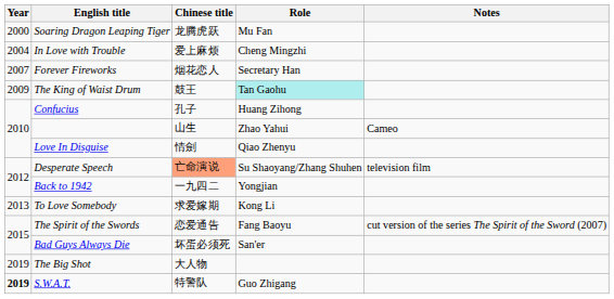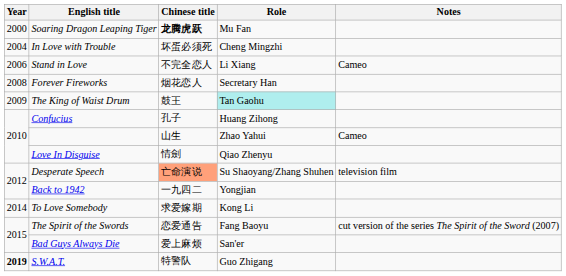 <table class="wikitable sortable">
 <tr>
 <th>Year</th>
 <th>English title</th>
 <th>Chinese title</th>
 <th>Role</th>
 <th class="unsortable">Notes</th>
 </tr>
 <tr>
 <td>2000</td>
 <td><em>Soaring Dragon Leaping Tiger</em></td>
-<td>龙腾虎跃</td>
+<td><strong>龙腾虎跃</strong></td>
 <td>Mu Fan</td>
 <td></td>
 </tr>
 <tr>
 <td>2004</td>
 <td><em>In Love with Trouble</em></td>
-<td>爱上麻烦</td>
+<td>坏蛋必须死</td>
 <td>Cheng Mingzhi</td>
 <td></td>
 </tr>
 <tr>
-<td>2007</td>
+<td>2006</td>
+<td><em>Stand in Love</em></td>
+<td>不完全恋人</td>
+<td>Li Xiang</td>
+<td>Cameo</td>
+</tr>
+<tr>
+<td>2008</td>
 <td><em>Forever Fireworks</em></td>
 <td>烟花恋人</td>
 <td>Secretary Han</td>
 <td></td>
 </tr>
 <tr>
 <td>2009</td>
 <td><em>The King of Waist Drum</em></td>
 <td>鼓王</td>
 <td style="background: paleturquoise;">Tan Gaohu</td>
 <td></td>
 </tr>
 <tr>
 <td rowspan=3>2010</td>
 <td><em><a href='#'>Confucius</a></em></td>
 <td>孔子</td>
 <td>Huang Zihong</td>
 <td></td>
 </tr>
 <tr>
 <td></td>
 <td>山生</td>
 <td>Zhao Yahui</td>
 <td>Cameo</td>
 </tr>
 <tr>
 <td><em><a href='#'>Love In Disguise</a></em></td>
 <td>情劍</td>
 <td>Qiao Zhenyu</td>
 <td></td>
 </tr>
 <tr>
 <td rowspan=2>2012</td>
 <td><em>Desperate Speech</em></td>
 <td style="background: lightsalmon;">亡命演说</td>
 <td>Su Shaoyang/Zhang Shuhen</td>
 <td>television film</td>
 </tr>
 <tr>
 <td><em><a href='#'>Back to 1942</a></em></td>
 <td>一九四二</td>
 <td>Yongjian</td>
 <td></td>
 </tr>
 <tr>
-<td>2013</td>
+<td>2014</td>
 <td><em>To Love Somebody</em></td>
 <td>求爱嫁期</td>
 <td>Kong Li</td>
 <td></td>
 </tr>
 <tr>
 <td rowspan=2>2015</td>
 <td><em>The Spirit of the Swords</em></td>
 <td>恋爱通告</td>
 <td>Fang Baoyu</td>
 <td>cut version of the series <em>The Spirit of the Sword</em> (2007)</td>
 </tr>
 <tr>
 <td><em><a href='#'>Bad Guys Always Die</a></em></td>
-<td>坏蛋必须死</td>
+<td>爱上麻烦</td>
 <td>San'er</td>
-<td></td>
-</tr>
-<tr>
-<td>2019</td>
-<td><em>The Big Shot</em></td>
-<td>大人物</td>
-<td></td>
 <td></td>
 </tr>
 <tr>
 <td><strong>2019</strong></td>
 <td><em><a href='#'>S.W.A.T.</a></em></td>
 <td>特警队</td>
 <td>Guo Zhigang</td>
 <td></td>
 </tr>
 </table>
